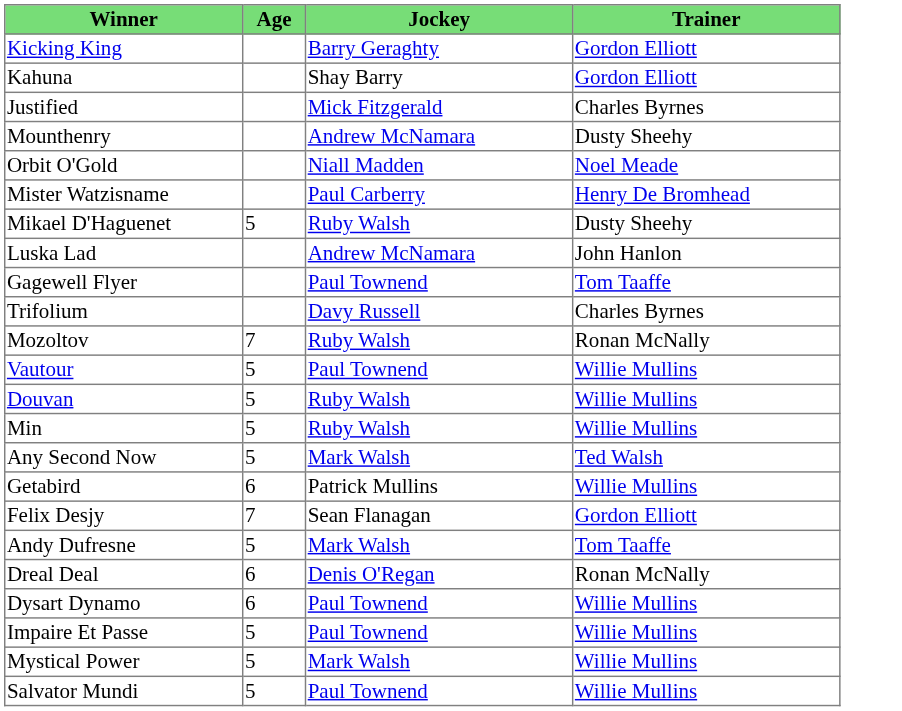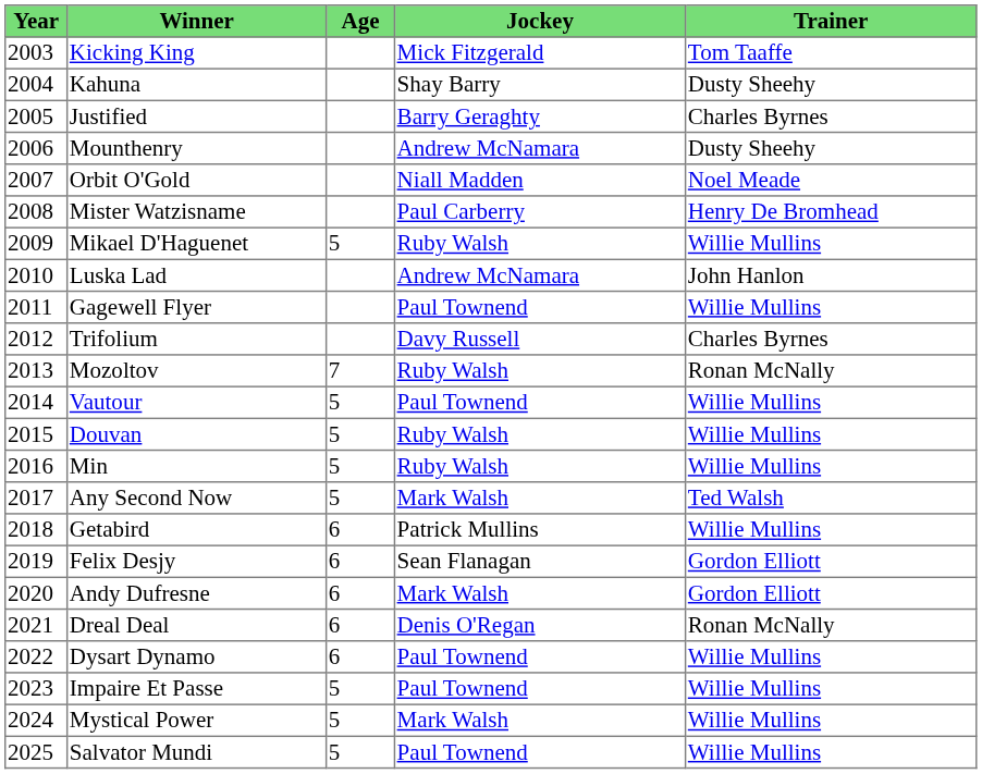 <table class = "sortable" | border="1" style="border-collapse: collapse; font-size:90%">
 <tr bgcolor="#77dd77" align="center">
+<th style="width:36px"><strong>Year</strong><br></th>
 <th style="width:160px"><strong>Winner</strong><br></th>
 <th style="width:40px"><strong>Age</strong><br></th>
 <th style="width:180px"><strong>Jockey</strong><br></th>
 <th style="width:180px"><strong>Trainer</strong><br></th>
 </tr>
 <tr>
+<td>2003</td>
 <td><a href='#'>Kicking King</a></td>
 <td></td>
-<td><a href='#'>Barry Geraghty</a></td>
-<td><a href='#'>Gordon Elliott</a></td>
+<td><a href='#'>Mick Fitzgerald</a></td>
+<td><a href='#'>Tom Taaffe</a></td>
 </tr>
 <tr>
+<td>2004</td>
 <td>Kahuna</td>
 <td></td>
 <td>Shay Barry</td>
-<td><a href='#'>Gordon Elliott</a></td>
+<td>Dusty Sheehy</td>
 </tr>
 <tr>
+<td>2005</td>
 <td>Justified</td>
 <td></td>
-<td><a href='#'>Mick Fitzgerald</a></td>
+<td><a href='#'>Barry Geraghty</a></td>
 <td>Charles Byrnes</td>
 </tr>
 <tr>
+<td>2006</td>
 <td>Mounthenry</td>
 <td></td>
 <td><a href='#'>Andrew McNamara</a></td>
 <td>Dusty Sheehy</td>
 </tr>
 <tr>
+<td>2007</td>
 <td>Orbit O'Gold</td>
 <td></td>
 <td><a href='#'>Niall Madden</a></td>
 <td><a href='#'>Noel Meade</a></td>
 </tr>
 <tr>
+<td>2008</td>
 <td>Mister Watzisname</td>
 <td></td>
 <td><a href='#'>Paul Carberry</a></td>
 <td><a href='#'>Henry De Bromhead</a></td>
 </tr>
 <tr>
+<td>2009</td>
 <td>Mikael D'Haguenet</td>
 <td>5</td>
 <td><a href='#'>Ruby Walsh</a></td>
-<td>Dusty Sheehy</td>
+<td><a href='#'>Willie Mullins</a></td>
 </tr>
 <tr>
+<td>2010</td>
 <td>Luska Lad</td>
 <td></td>
 <td><a href='#'>Andrew McNamara</a></td>
 <td>John Hanlon</td>
 </tr>
 <tr>
+<td>2011</td>
 <td>Gagewell Flyer</td>
 <td></td>
 <td><a href='#'>Paul Townend</a></td>
-<td><a href='#'>Tom Taaffe</a></td>
+<td><a href='#'>Willie Mullins</a></td>
 </tr>
 <tr>
+<td>2012</td>
 <td>Trifolium</td>
 <td></td>
 <td><a href='#'>Davy Russell</a></td>
 <td>Charles Byrnes</td>
 </tr>
 <tr>
+<td>2013</td>
 <td>Mozoltov</td>
 <td>7</td>
 <td><a href='#'>Ruby Walsh</a></td>
 <td>Ronan McNally</td>
 </tr>
 <tr>
+<td>2014</td>
 <td><a href='#'>Vautour</a></td>
 <td>5</td>
 <td><a href='#'>Paul Townend</a></td>
 <td><a href='#'>Willie Mullins</a></td>
 </tr>
 <tr>
+<td>2015</td>
 <td><a href='#'>Douvan</a></td>
 <td>5</td>
 <td><a href='#'>Ruby Walsh</a></td>
 <td><a href='#'>Willie Mullins</a></td>
 </tr>
 <tr>
+<td>2016</td>
 <td>Min</td>
 <td>5</td>
 <td><a href='#'>Ruby Walsh</a></td>
 <td><a href='#'>Willie Mullins</a></td>
 </tr>
 <tr>
+<td>2017</td>
 <td>Any Second Now</td>
 <td>5</td>
 <td><a href='#'>Mark Walsh</a></td>
 <td><a href='#'>Ted Walsh</a></td>
 </tr>
 <tr>
+<td>2018</td>
 <td>Getabird</td>
 <td>6</td>
 <td>Patrick Mullins</td>
 <td><a href='#'>Willie Mullins</a></td>
 </tr>
 <tr>
+<td>2019</td>
 <td>Felix Desjy</td>
-<td>7</td>
+<td>6</td>
 <td>Sean Flanagan</td>
 <td><a href='#'>Gordon Elliott</a></td>
 </tr>
 <tr>
+<td>2020</td>
 <td>Andy Dufresne</td>
-<td>5</td>
+<td>6</td>
 <td><a href='#'>Mark Walsh</a></td>
-<td><a href='#'>Tom Taaffe</a></td>
+<td><a href='#'>Gordon Elliott</a></td>
 </tr>
 <tr>
+<td>2021</td>
 <td>Dreal Deal</td>
 <td>6</td>
 <td><a href='#'>Denis O'Regan</a></td>
 <td>Ronan McNally</td>
 </tr>
 <tr>
+<td>2022</td>
 <td>Dysart Dynamo</td>
 <td>6</td>
 <td><a href='#'>Paul Townend</a></td>
 <td><a href='#'>Willie Mullins</a></td>
 </tr>
 <tr>
+<td>2023</td>
 <td>Impaire Et Passe</td>
 <td>5</td>
 <td><a href='#'>Paul Townend</a></td>
 <td><a href='#'>Willie Mullins</a></td>
 </tr>
 <tr>
+<td>2024</td>
 <td>Mystical Power</td>
 <td>5</td>
 <td><a href='#'>Mark Walsh</a></td>
 <td><a href='#'>Willie Mullins</a></td>
 </tr>
 <tr>
+<td>2025</td>
 <td>Salvator Mundi</td>
 <td>5</td>
 <td><a href='#'>Paul Townend</a></td>
 <td><a href='#'>Willie Mullins</a></td>
 </tr>
 </table>
